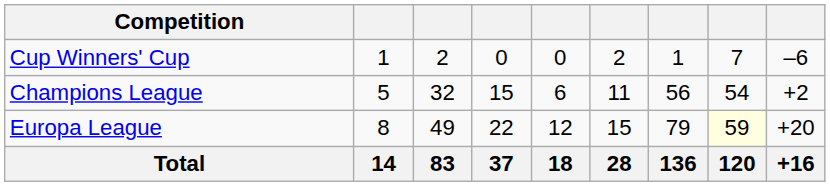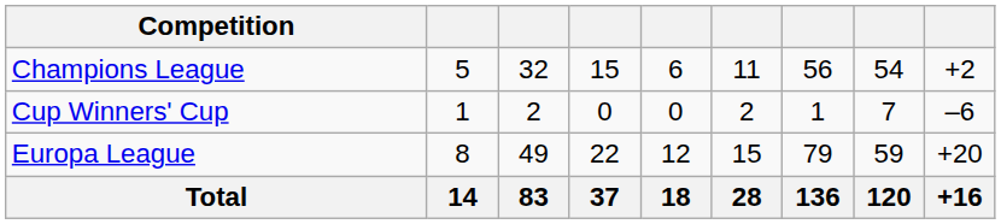 <table class="wikitable" style="text-align: center;">
 <tr>
 <th width="244">Competition</th>
 <th width="35"></th>
 <th width="35"></th>
 <th width="35"></th>
 <th width="35"></th>
 <th width="35"></th>
 <th width="35"></th>
 <th width="35"></th>
 <th width="35"></th>
 </tr>
 <tr>
+<td scope="row" align="left"><a href='#'>Champions League</a></td>
+<td>5</td>
+<td>32</td>
+<td>15</td>
+<td>6</td>
+<td>11</td>
+<td>56</td>
+<td>54</td>
+<td>+2</td>
+</tr>
+<tr>
 <td scope="row" align="left"><a href='#'>Cup Winners' Cup</a></td>
 <td>1</td>
 <td>2</td>
 <td>0</td>
 <td>0</td>
 <td>2</td>
 <td>1</td>
 <td>7</td>
 <td>–6</td>
 </tr>
 <tr>
-<td scope="row" align="left"><a href='#'>Champions League</a></td>
-<td>5</td>
-<td>32</td>
-<td>15</td>
-<td>6</td>
-<td>11</td>
-<td>56</td>
-<td>54</td>
-<td>+2</td>
-</tr>
-<tr>
 <td scope="row" align="left"><a href='#'>Europa League</a></td>
 <td>8</td>
 <td>49</td>
 <td>22</td>
 <td>12</td>
 <td>15</td>
 <td>79</td>
-<td style="background: lightyellow;">59</td>
+<td>59</td>
 <td>+20</td>
 </tr>
 <tr class="sortbottom">
 <th>Total</th>
 <th>14</th>
 <th>83</th>
 <th>37</th>
 <th>18</th>
 <th>28</th>
 <th>136</th>
 <th>120</th>
 <th>+16</th>
 </tr>
 </table>
